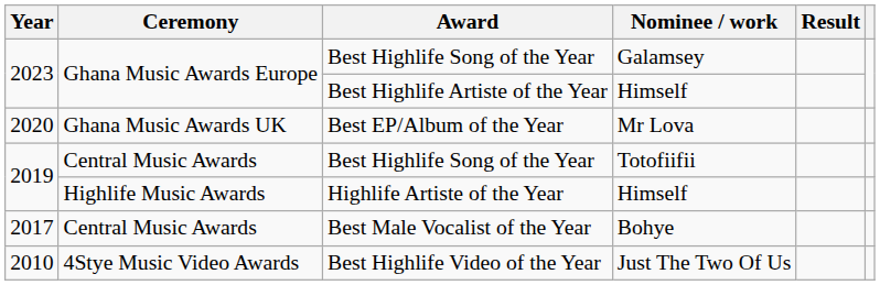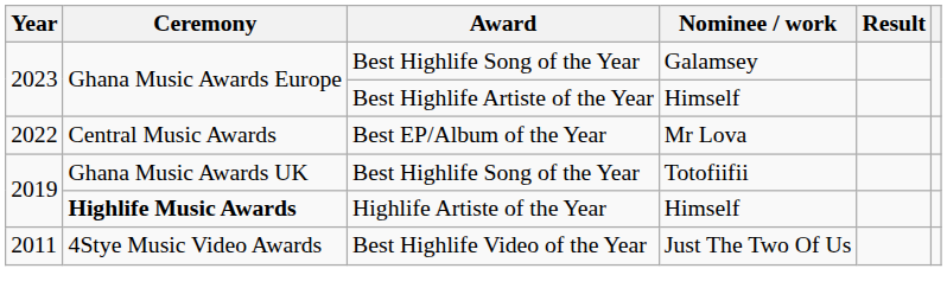 <table class="wikitable">
 <tr>
 <th>Year</th>
 <th>Ceremony</th>
 <th>Award</th>
 <th>Nominee / work</th>
 <th>Result</th>
 <th></th>
 </tr>
 <tr>
 <td rowspan="2">2023</td>
 <td rowspan="2">Ghana Music Awards Europe</td>
 <td>Best Highlife Song of the Year</td>
 <td>Galamsey</td>
 <td></td>
 <td rowspan="2"></td>
 </tr>
 <tr>
 <td>Best Highlife Artiste of the Year</td>
 <td>Himself</td>
 <td></td>
 </tr>
 <tr>
-<td>2020</td>
-<td>Ghana Music Awards UK</td>
+<td>2022</td>
+<td>Central Music Awards</td>
 <td>Best EP/Album of the Year</td>
 <td>Mr Lova</td>
 <td></td>
 <td></td>
 </tr>
 <tr>
 <td rowspan="2">2019</td>
-<td>Central Music Awards</td>
+<td>Ghana Music Awards UK</td>
 <td>Best Highlife Song of the Year</td>
 <td>Totofiifii</td>
 <td></td>
 <td></td>
 </tr>
 <tr>
-<td>Highlife Music Awards</td>
+<td><strong>Highlife Music Awards</strong></td>
 <td>Highlife Artiste of the Year</td>
 <td>Himself</td>
 <td></td>
 <td></td>
 </tr>
 <tr>
-<td>2017</td>
-<td>Central Music Awards</td>
-<td>Best Male Vocalist of the Year</td>
-<td>Bohye</td>
-<td></td>
-<td></td>
-</tr>
-<tr>
-<td>2010</td>
+<td>2011</td>
 <td>4Stye Music Video Awards</td>
 <td>Best Highlife Video of the Year</td>
 <td>Just The Two Of Us</td>
 <td></td>
 <td></td>
 </tr>
 </table>
